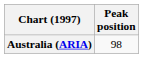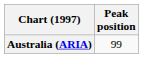 <table class="wikitable plainrowheaders">
 <tr>
 <th scope="col">Chart (1997)</th>
 <th scope="col">Peak<br>position</th>
 </tr>
 <tr>
 <th scope="row">Australia (<a href='#'>ARIA</a>)</th>
-<td style="text-align:center;">98</td>
+<td style="text-align:center;">99</td>
 </tr>
 </table>
